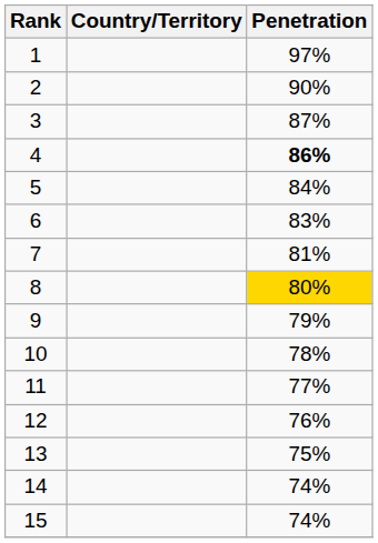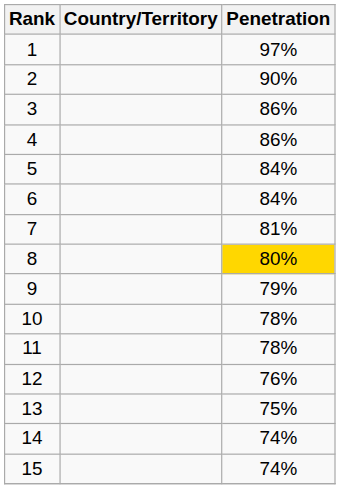 <table class="wikitable sortable" style="font-size: 100%; text-align: center; width: 15%;">
 <tr>
 <th>Rank</th>
 <th>Country/Territory</th>
 <th>Penetration</th>
 </tr>
 <tr>
 <td>1</td>
 <td style="text-align: left"></td>
 <td>97%</td>
 </tr>
 <tr>
 <td>2</td>
 <td style="text-align: left"></td>
 <td>90%</td>
 </tr>
 <tr>
 <td>3</td>
 <td style="text-align: left"></td>
-<td>87%</td>
+<td>86%</td>
 </tr>
 <tr>
 <td>4</td>
 <td style="text-align: left"></td>
-<td><strong>86%</strong></td>
+<td>86%</td>
 </tr>
 <tr>
 <td>5</td>
 <td style="text-align: left"></td>
 <td>84%</td>
 </tr>
 <tr>
 <td>6</td>
 <td style="text-align: left"></td>
-<td>83%</td>
+<td>84%</td>
 </tr>
 <tr>
 <td>7</td>
 <td style="text-align: left"></td>
 <td>81%</td>
 </tr>
 <tr>
 <td>8</td>
 <td style="text-align: left"></td>
 <td style="background: gold;">80%</td>
 </tr>
 <tr>
 <td>9</td>
 <td style="text-align: left"></td>
 <td>79%</td>
 </tr>
 <tr>
 <td>10</td>
 <td style="text-align: left"></td>
 <td>78%</td>
 </tr>
 <tr>
 <td>11</td>
 <td style="text-align: left"></td>
-<td>77%</td>
+<td>78%</td>
 </tr>
 <tr>
 <td>12</td>
 <td style="text-align: left"></td>
 <td>76%</td>
 </tr>
 <tr>
 <td>13</td>
 <td style="text-align: left"></td>
 <td>75%</td>
 </tr>
 <tr>
 <td>14</td>
 <td style="text-align: left"></td>
 <td>74%</td>
 </tr>
 <tr>
 <td>15</td>
 <td style="text-align: left"></td>
 <td>74%</td>
 </tr>
 <tr>
 </tr>
 </table>
